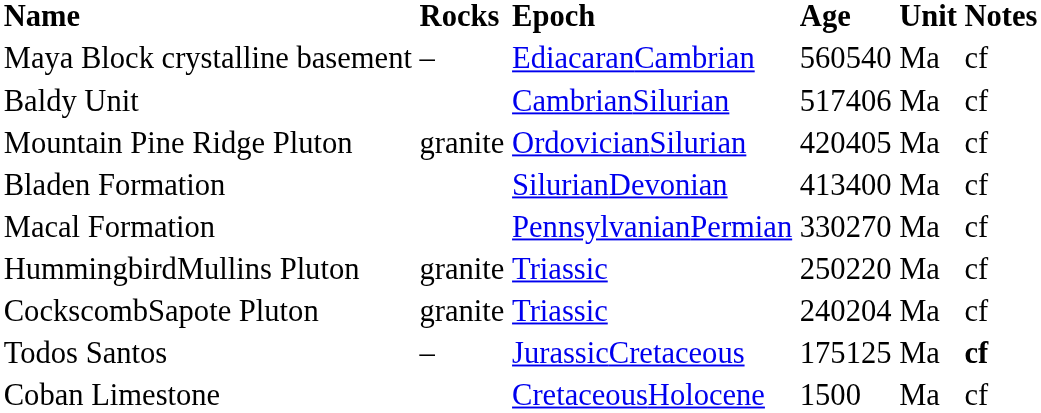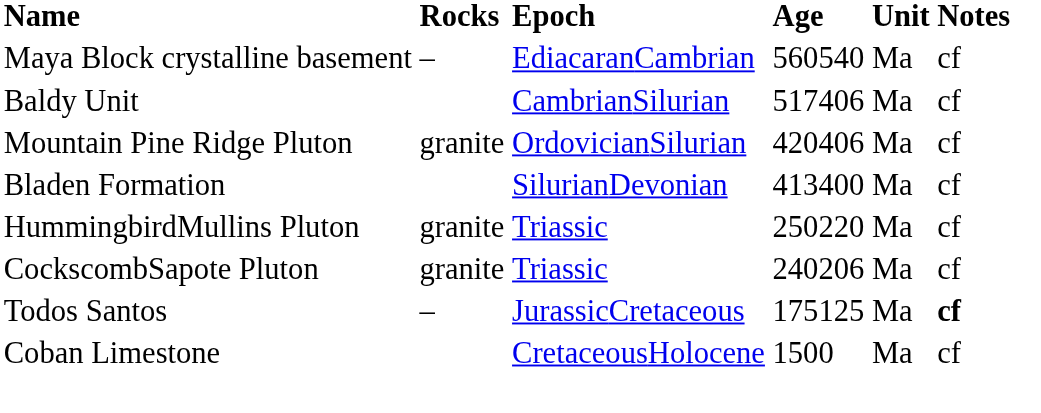 <table class="sortable static-row-numbers" style="text-align:left;">
 <tr>
 <th class=unsortable>Name</th>
 <th>Rocks</th>
 <th class=unsortable>Epoch</th>
 <th>Age</th>
 <th class=unsortable>Unit</th>
 <th class=unsortable>Notes</th>
 </tr>
 <tr>
 <td>Maya Block crystalline basement</td>
 <td>–</td>
 <td><a href='#'>Ediacaran</a><a href='#'>Cambrian</a></td>
 <td>560540</td>
 <td>Ma</td>
 <td>cf</td>
 </tr>
 <tr>
 <td>Baldy Unit</td>
 <td></td>
 <td><a href='#'>Cambrian</a><a href='#'>Silurian</a></td>
 <td>517406</td>
 <td>Ma</td>
 <td>cf</td>
 </tr>
 <tr>
 <td>Mountain Pine Ridge Pluton</td>
 <td>granite</td>
 <td><a href='#'>Ordovician</a><a href='#'>Silurian</a></td>
-<td>420405</td>
+<td>420406</td>
 <td>Ma</td>
 <td>cf</td>
 </tr>
 <tr>
 <td>Bladen Formation</td>
 <td></td>
 <td><a href='#'>Silurian</a><a href='#'>Devonian</a></td>
 <td>413400</td>
-<td>Ma</td>
-<td>cf</td>
-</tr>
-<tr>
-<td>Macal Formation</td>
-<td></td>
-<td><a href='#'>Pennsylvanian</a><a href='#'>Permian</a></td>
-<td>330270</td>
 <td>Ma</td>
 <td>cf</td>
 </tr>
 <tr>
 <td>HummingbirdMullins Pluton</td>
 <td>granite</td>
 <td><a href='#'>Triassic</a></td>
 <td>250220</td>
 <td>Ma</td>
 <td>cf</td>
 </tr>
 <tr>
 <td>CockscombSapote Pluton</td>
 <td>granite</td>
 <td><a href='#'>Triassic</a></td>
-<td>240204</td>
+<td>240206</td>
 <td>Ma</td>
 <td>cf</td>
 </tr>
 <tr>
 <td>Todos Santos</td>
 <td>–</td>
 <td><a href='#'>Jurassic</a><a href='#'>Cretaceous</a></td>
 <td>175125</td>
 <td>Ma</td>
 <td><strong>cf</strong></td>
 </tr>
 <tr>
 <td>Coban Limestone</td>
 <td></td>
 <td><a href='#'>Cretaceous</a><a href='#'>Holocene</a></td>
 <td>1500</td>
 <td>Ma</td>
 <td>cf</td>
 </tr>
 </table>
